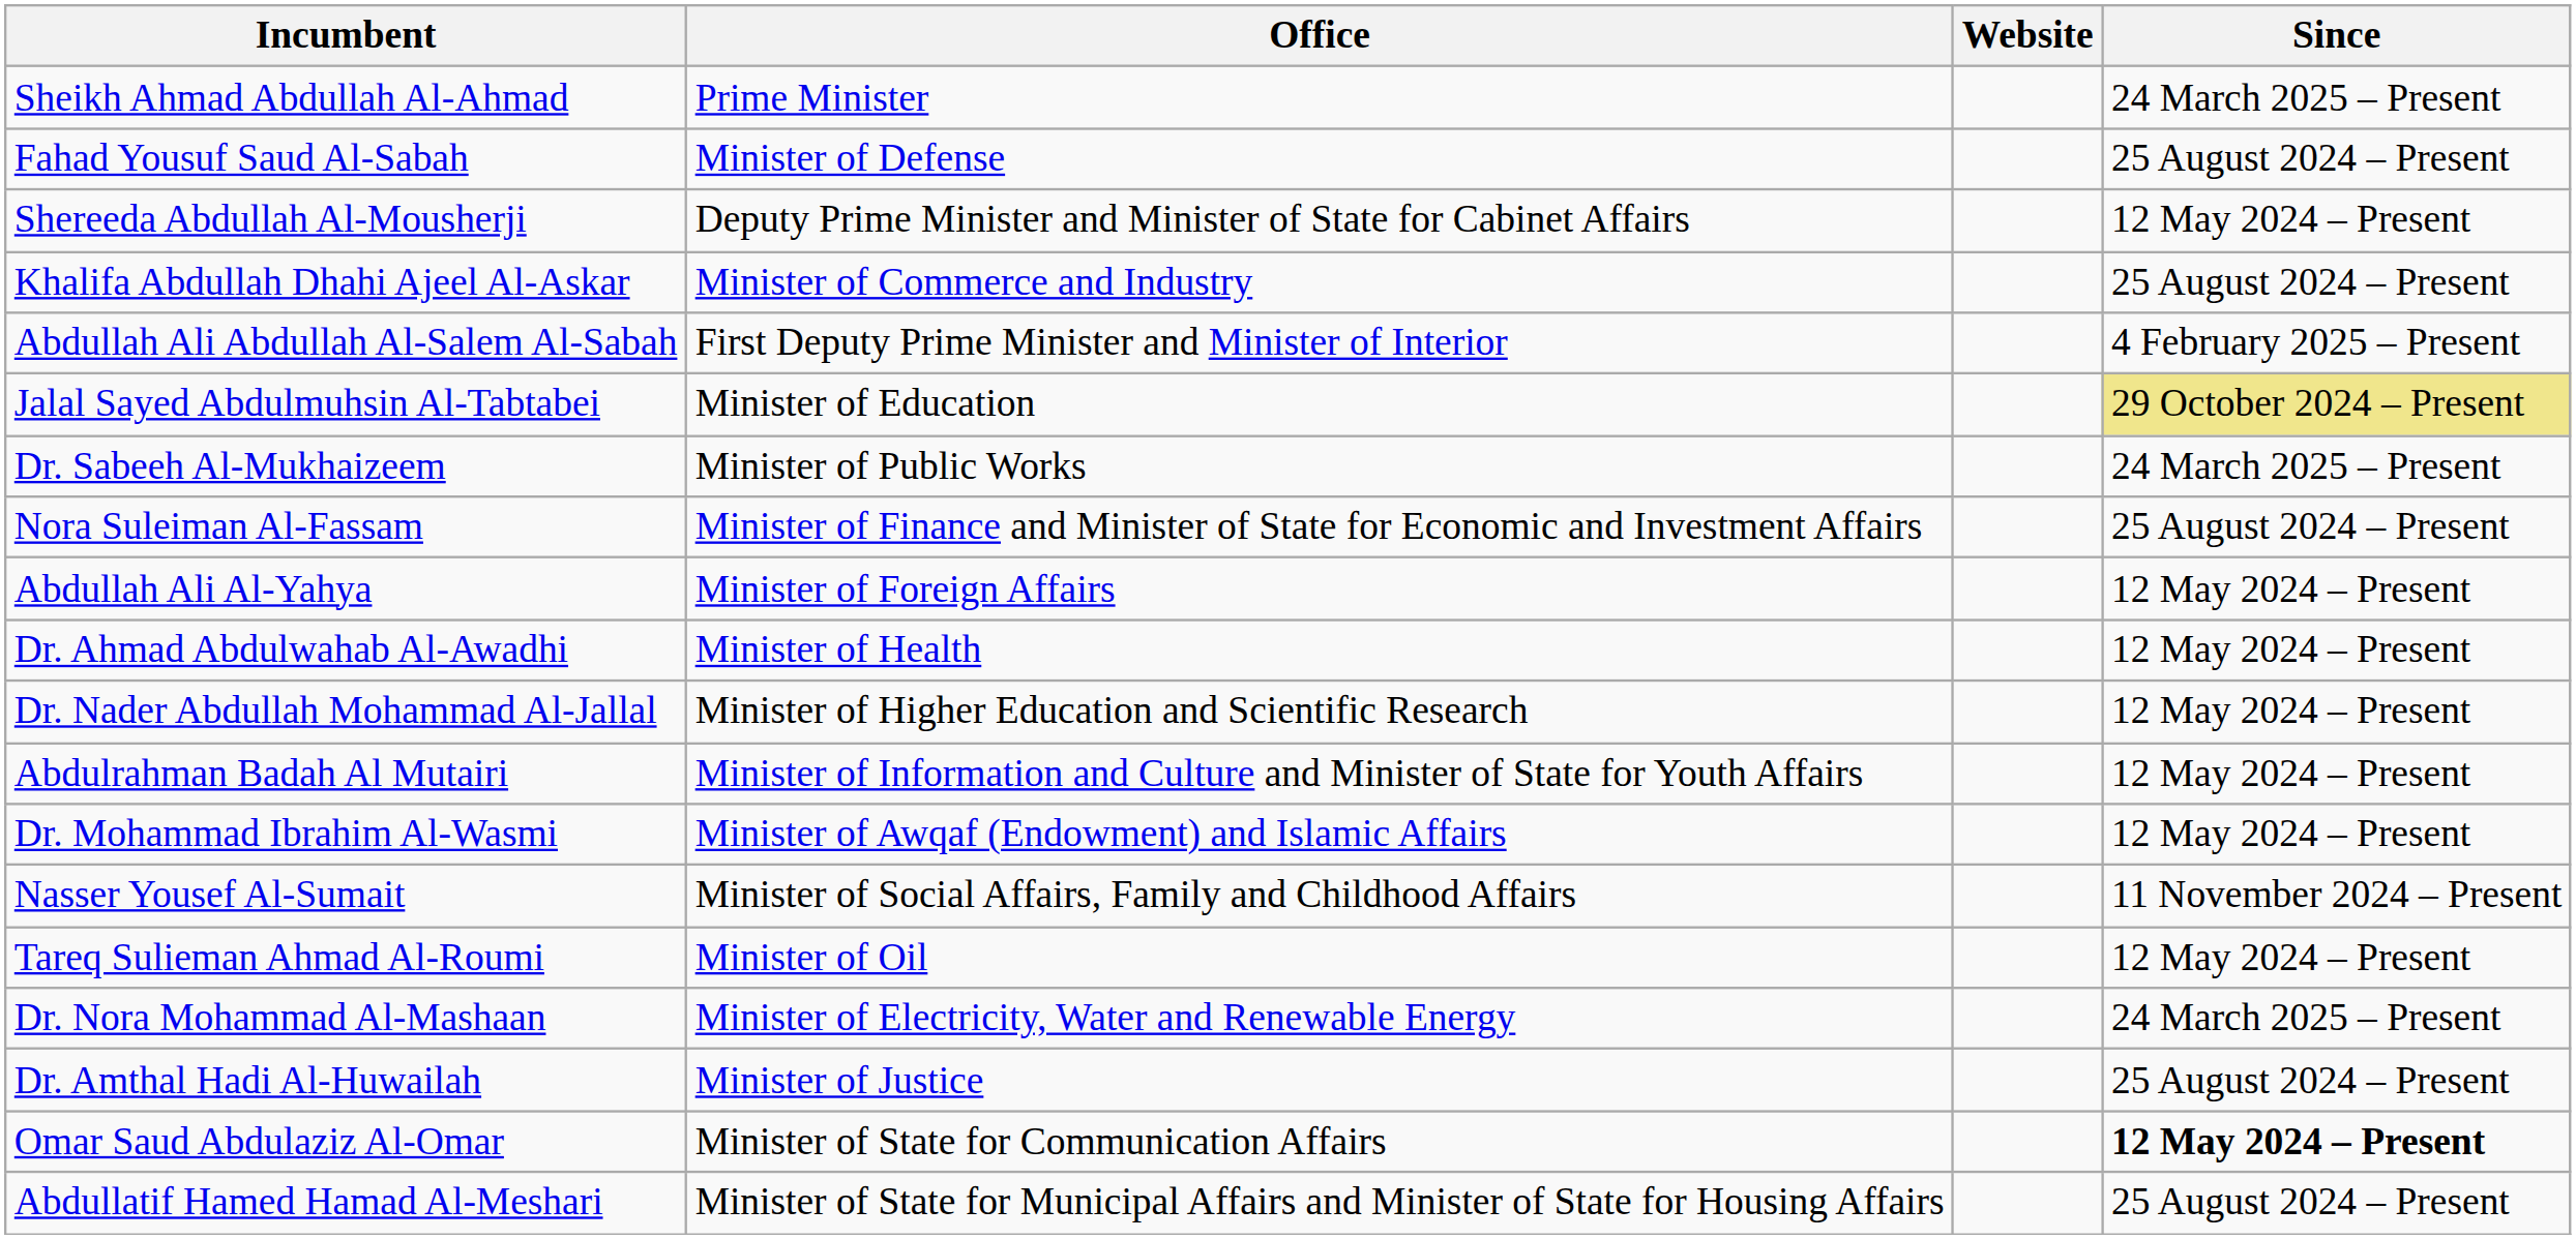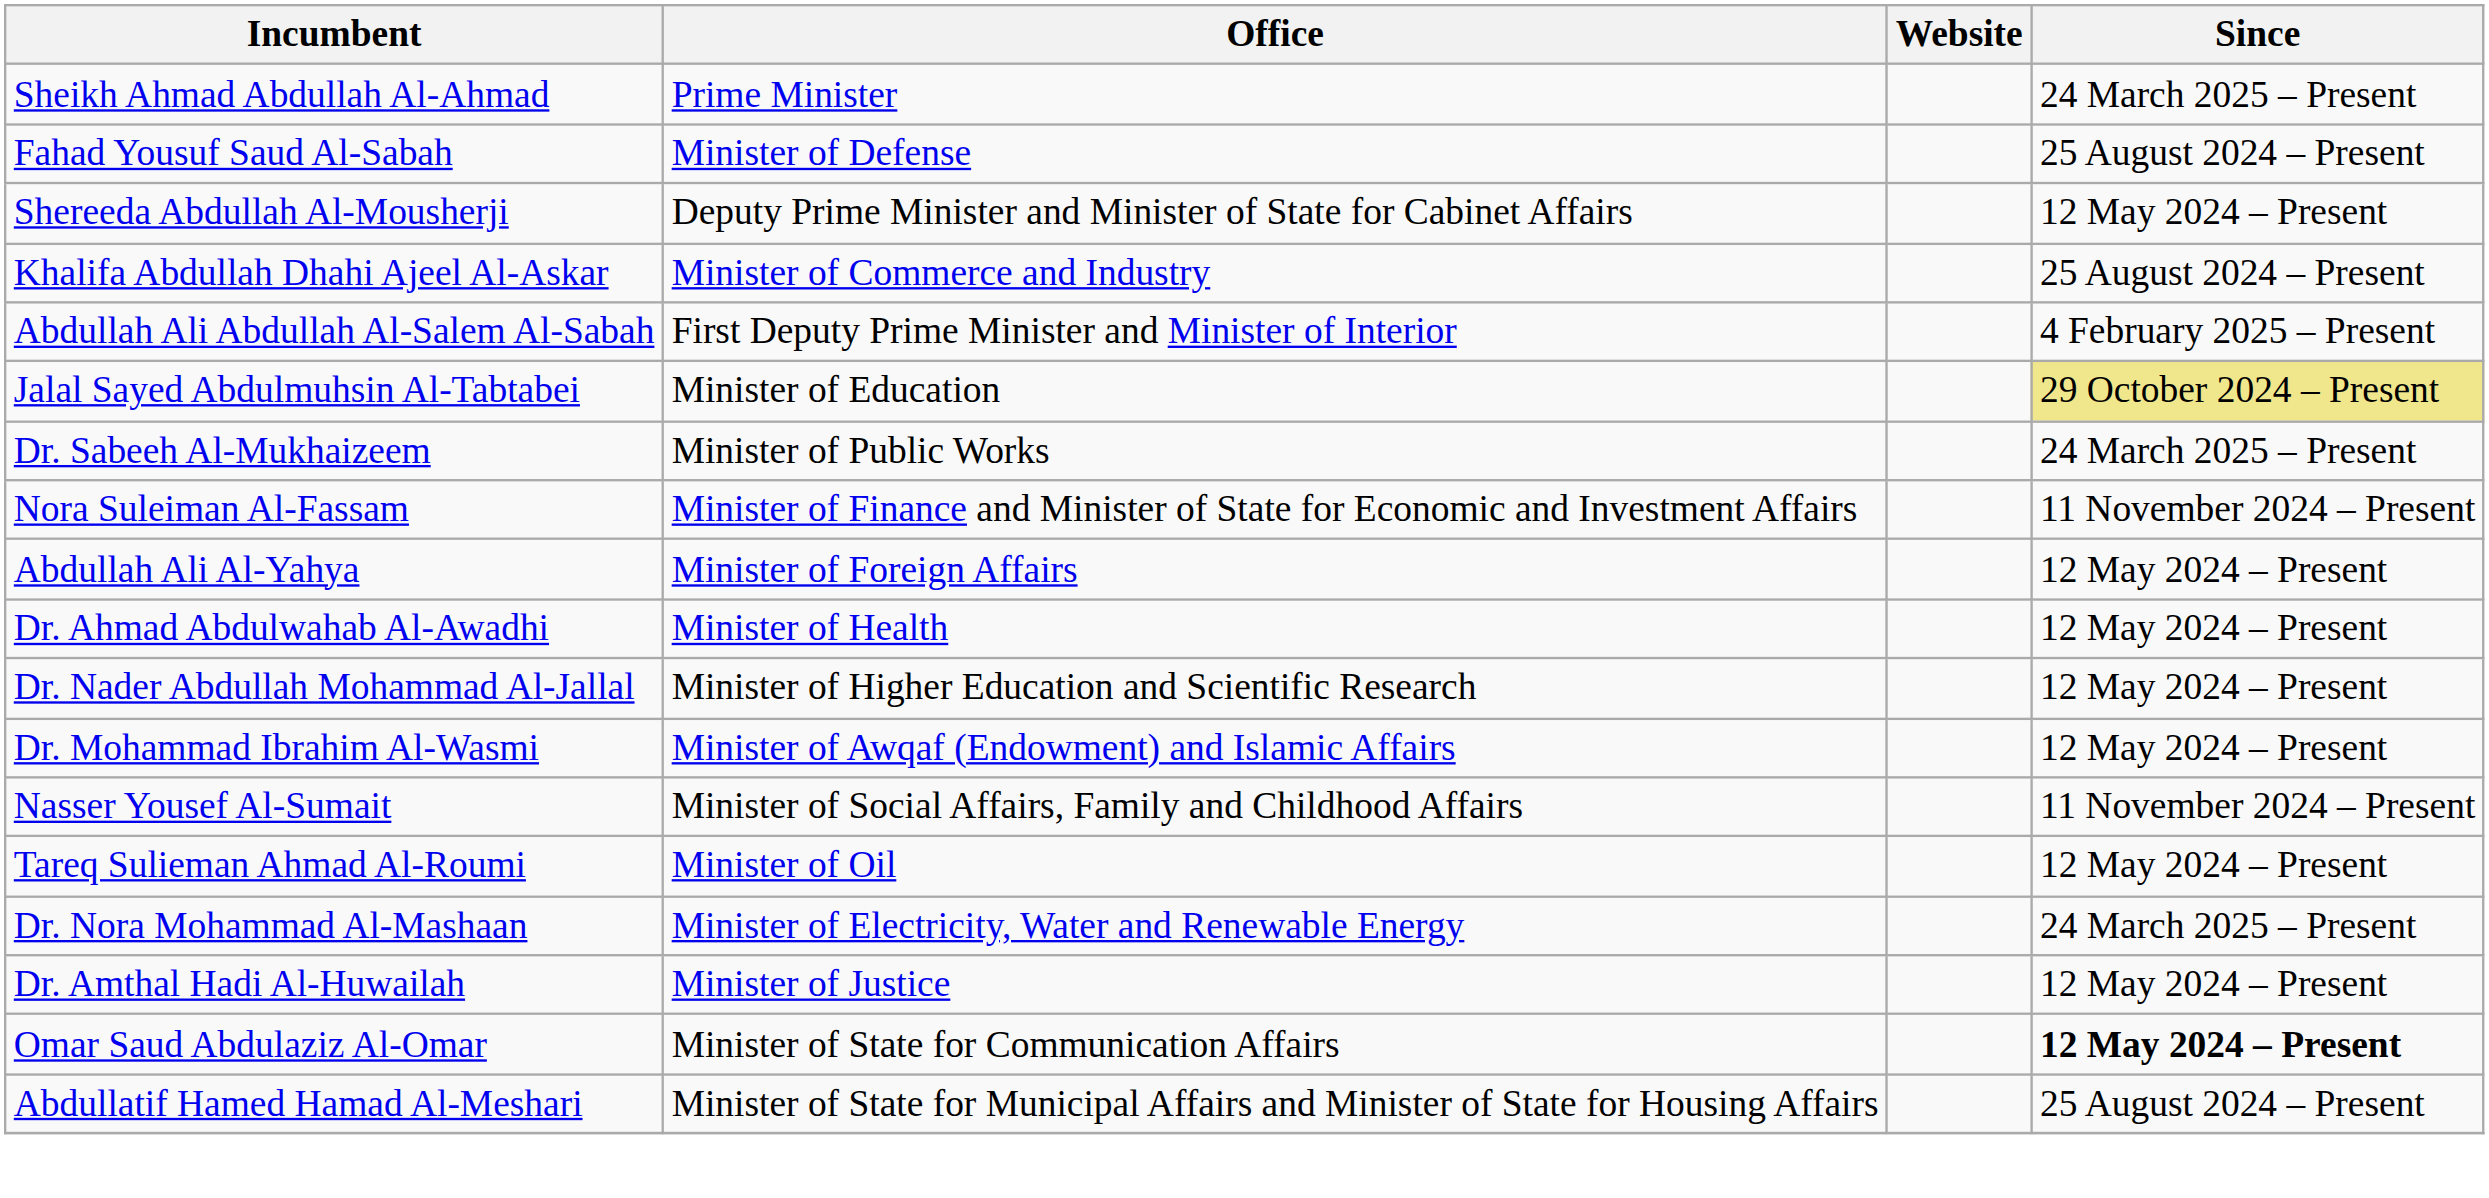 <table class="wikitable">
 <tr>
 <th><strong>Incumbent</strong></th>
 <th>Office</th>
 <th>Website</th>
 <th>Since</th>
 </tr>
 <tr>
 <td><a href='#'>Sheikh Ahmad Abdullah Al-Ahmad</a></td>
 <td><a href='#'>Prime Minister</a></td>
 <td></td>
 <td>24 March 2025 – Present</td>
 </tr>
 <tr>
 <td><a href='#'>Fahad Yousuf Saud Al-Sabah</a></td>
 <td><a href='#'>Minister of Defense</a></td>
 <td></td>
 <td>25 August 2024 – Present</td>
 </tr>
 <tr>
 <td><a href='#'>Shereeda Abdullah Al-Mousherji</a></td>
 <td>Deputy Prime Minister and Minister of State for Cabinet Affairs</td>
 <td><br></td>
 <td>12 May 2024 – Present</td>
 </tr>
 <tr>
 <td><a href='#'>Khalifa Abdullah Dhahi Ajeel Al-Askar</a></td>
 <td><a href='#'>Minister of Commerce and Industry</a></td>
 <td></td>
 <td>25 August 2024 – Present</td>
 </tr>
 <tr>
 <td><a href='#'>Abdullah Ali Abdullah Al-Salem Al-Sabah</a></td>
 <td>First Deputy Prime Minister and <a href='#'>Minister of Interior</a></td>
 <td></td>
 <td>4 February 2025 – Present</td>
 </tr>
 <tr>
 <td><a href='#'>Jalal Sayed Abdulmuhsin Al-Tabtabei</a></td>
 <td>Minister of Education</td>
 <td></td>
 <td style="background: khaki;">29 October 2024 – Present</td>
 </tr>
 <tr>
 <td><a href='#'>Dr. Sabeeh Al-Mukhaizeem</a></td>
 <td>Minister of Public Works</td>
 <td></td>
 <td>24 March 2025 – Present</td>
 </tr>
 <tr>
 <td><a href='#'>Nora Suleiman Al-Fassam</a></td>
 <td><a href='#'>Minister of Finance</a> and Minister of State for Economic and Investment Affairs</td>
 <td></td>
-<td>25 August 2024 – Present</td>
+<td>11 November 2024 – Present</td>
 </tr>
 <tr>
 <td><a href='#'>Abdullah Ali Al-Yahya</a></td>
 <td><a href='#'>Minister of Foreign Affairs</a></td>
 <td></td>
 <td>12 May 2024 – Present</td>
 </tr>
 <tr>
 <td><a href='#'>Dr. Ahmad Abdulwahab Al-Awadhi</a></td>
 <td><a href='#'>Minister of Health</a></td>
 <td></td>
 <td>12 May 2024 – Present</td>
 </tr>
 <tr>
 <td><a href='#'>Dr. Nader Abdullah Mohammad Al-Jallal</a></td>
 <td>Minister of Higher Education and Scientific Research</td>
 <td></td>
-<td>12 May 2024 – Present</td>
-</tr>
-<tr>
-<td><a href='#'>Abdulrahman Badah Al Mutairi</a></td>
-<td><a href='#'>Minister of Information and Culture</a> and Minister of State for Youth Affairs</td>
-<td><br></td>
 <td>12 May 2024 – Present</td>
 </tr>
 <tr>
 <td><a href='#'>Dr. Mohammad Ibrahim Al-Wasmi</a></td>
 <td><a href='#'>Minister of Awqaf (Endowment) and Islamic Affairs</a></td>
 <td></td>
 <td>12 May 2024 – Present</td>
 </tr>
 <tr>
 <td><a href='#'>Nasser Yousef Al-Sumait</a></td>
 <td>Minister of Social Affairs, Family and Childhood Affairs</td>
 <td></td>
 <td>11 November 2024 – Present</td>
 </tr>
 <tr>
 <td><a href='#'>Tareq Sulieman Ahmad Al-Roumi</a></td>
 <td><a href='#'>Minister of Oil</a></td>
 <td></td>
 <td>12 May 2024 – Present</td>
 </tr>
 <tr>
 <td><a href='#'>Dr. Nora Mohammad Al-Mashaan</a></td>
 <td><a href='#'>Minister of Electricity, Water and Renewable Energy</a></td>
 <td></td>
 <td>24 March 2025 – Present</td>
 </tr>
 <tr>
 <td><a href='#'>Dr. Amthal Hadi Al-Huwailah</a></td>
 <td><a href='#'>Minister of Justice</a></td>
 <td></td>
-<td>25 August 2024 – Present</td>
+<td>12 May 2024 – Present</td>
 </tr>
 <tr>
 <td><a href='#'>Omar Saud Abdulaziz Al-Omar</a></td>
 <td>Minister of State for Communication Affairs</td>
 <td></td>
 <td><strong>12 May 2024 – Present</strong></td>
 </tr>
 <tr>
 <td><a href='#'>Abdullatif Hamed Hamad Al-Meshari</a></td>
 <td>Minister of State for Municipal Affairs and Minister of State for Housing Affairs</td>
 <td><br></td>
 <td>25 August 2024 – Present</td>
 </tr>
 <tr>
 </tr>
 </table>
